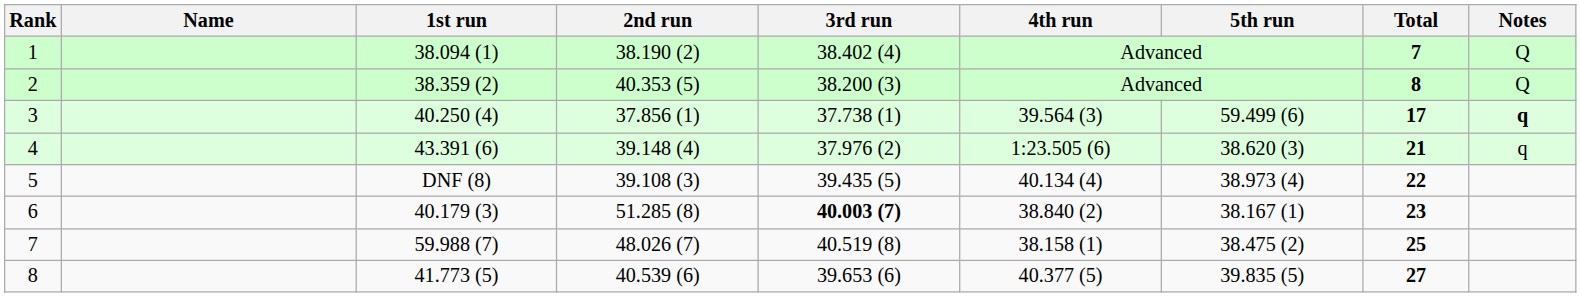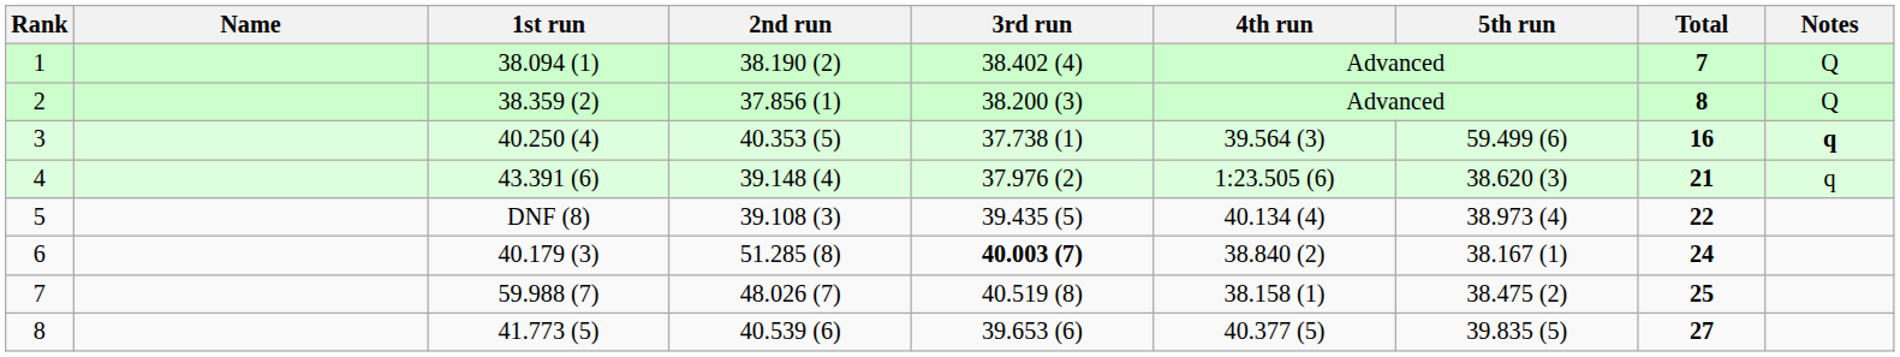 <table class="sortable wikitable" style="text-align:center;">
 <tr>
 <th>Rank</th>
 <th style="width:15em">Name</th>
 <th style="width:10em">1st run</th>
 <th style="width:10em">2nd run</th>
 <th style="width:10em">3rd run</th>
 <th style="width:10em">4th run</th>
 <th style="width:10em">5th run</th>
 <th style="width:5em">Total</th>
 <th style="width:5em">Notes</th>
 </tr>
 <tr bgcolor=ccffcc>
 <td>1</td>
 <td align=left></td>
 <td>38.094 (1)</td>
 <td>38.190 (2)</td>
 <td>38.402 (4)</td>
 <td colspan=2>Advanced</td>
 <td><strong>7</strong></td>
 <td>Q</td>
 </tr>
 <tr bgcolor=ccffcc>
 <td>2</td>
 <td align=left></td>
 <td>38.359 (2)</td>
-<td>40.353 (5)</td>
+<td>37.856 (1)</td>
 <td>38.200 (3)</td>
 <td colspan=2>Advanced</td>
 <td><strong>8</strong></td>
 <td>Q</td>
 </tr>
 <tr bgcolor=ddffdd>
 <td>3</td>
 <td align=left></td>
 <td>40.250 (4)</td>
-<td>37.856 (1)</td>
+<td>40.353 (5)</td>
 <td>37.738 (1)</td>
 <td>39.564 (3)</td>
 <td>59.499 (6)</td>
-<td><strong>17</strong></td>
+<td><strong>16</strong></td>
 <td><strong>q</strong></td>
 </tr>
 <tr bgcolor=ddffdd>
 <td>4</td>
 <td align=left></td>
 <td>43.391 (6)</td>
 <td>39.148 (4)</td>
 <td>37.976 (2)</td>
 <td>1:23.505 (6)</td>
 <td>38.620 (3)</td>
 <td><strong>21</strong></td>
 <td>q</td>
 </tr>
 <tr>
 <td>5</td>
 <td align=left></td>
 <td>DNF (8)</td>
 <td>39.108 (3)</td>
 <td>39.435 (5)</td>
 <td>40.134 (4)</td>
 <td>38.973 (4)</td>
 <td><strong>22</strong></td>
 <td></td>
 </tr>
 <tr>
 <td>6</td>
 <td align=left></td>
 <td>40.179 (3)</td>
 <td>51.285 (8)</td>
 <td><strong>40.003 (7)</strong></td>
 <td>38.840 (2)</td>
 <td>38.167 (1)</td>
-<td><strong>23</strong></td>
+<td><strong>24</strong></td>
 <td></td>
 </tr>
 <tr>
 <td>7</td>
 <td align=left></td>
 <td>59.988 (7)</td>
 <td>48.026 (7)</td>
 <td>40.519 (8)</td>
 <td>38.158 (1)</td>
 <td>38.475 (2)</td>
 <td><strong>25</strong></td>
 <td></td>
 </tr>
 <tr>
 <td>8</td>
 <td align=left></td>
 <td>41.773 (5)</td>
 <td>40.539 (6)</td>
 <td>39.653 (6)</td>
 <td>40.377 (5)</td>
 <td>39.835 (5)</td>
 <td><strong>27</strong></td>
 <td></td>
 </tr>
 </table>
